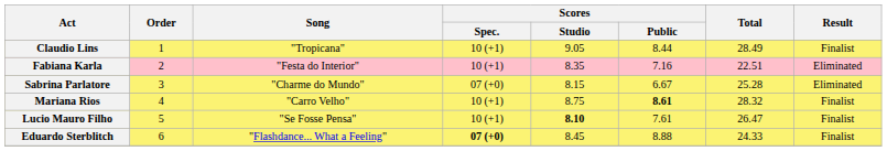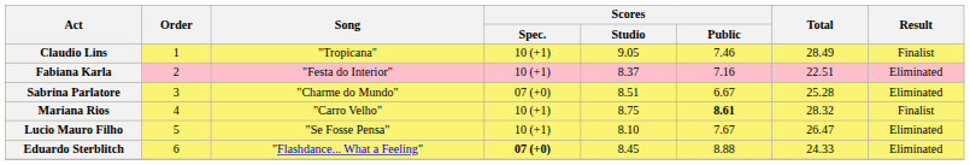 <table class="wikitable plainrowheaders" style="text-align:center; width:100%;">
 <tr>
 <th scope="col" rowspan=2 width="10.0%">Act</th>
 <th scope="col" rowspan=2 width="05.0%">Order</th>
 <th scope="col" rowspan=2 width="20.0%">Song</th>
 <th scope="col" colspan=3 width="20.0%">Scores</th>
 <th scope="col" rowspan=2 width="07.0%">Total</th>
 <th scope="col" rowspan=2 width="07.0%">Result</th>
 </tr>
 <tr>
 <th scope="col" width="07.0%">Spec.</th>
 <th scope="col" width="07.0%">Studio</th>
 <th scope="col" width="07.0%">Public</th>
 </tr>
 <tr bgcolor="FBF373">
 <th scope="row">Claudio Lins</th>
 <td>1</td>
 <td>"Tropicana"</td>
 <td>10 (+1)</td>
 <td>9.05</td>
-<td>8.44</td>
+<td>7.46</td>
 <td>28.49</td>
 <td>Finalist</td>
 </tr>
 <tr bgcolor="FFC0CB">
 <th scope="row">Fabiana Karla</th>
 <td>2</td>
 <td>"Festa do Interior"</td>
 <td>10 (+1)</td>
-<td>8.35</td>
+<td>8.37</td>
 <td>7.16</td>
 <td>22.51</td>
 <td>Eliminated</td>
 </tr>
 <tr bgcolor="FBF373">
 <th scope="row">Sabrina Parlatore</th>
 <td>3</td>
 <td>"Charme do Mundo"</td>
 <td>07 (+0)</td>
-<td>8.15</td>
+<td>8.51</td>
 <td>6.67</td>
 <td>25.28</td>
 <td>Eliminated</td>
 </tr>
 <tr bgcolor="FBF373">
 <th scope="row">Mariana Rios</th>
 <td>4</td>
 <td>"Carro Velho"</td>
 <td>10 (+1)</td>
 <td>8.75</td>
 <td><strong>8.61</strong></td>
 <td>28.32</td>
 <td>Finalist</td>
 </tr>
 <tr bgcolor="FBF373">
 <th scope="row">Lucio Mauro Filho</th>
 <td>5</td>
 <td>"Se Fosse Pensa"</td>
 <td>10 (+1)</td>
-<td><strong>8.10</strong></td>
-<td>7.61</td>
+<td>8.10</td>
+<td>7.67</td>
 <td>26.47</td>
-<td>Finalist</td>
+<td>Eliminated</td>
 </tr>
 <tr bgcolor="FBF373">
 <th scope="row">Eduardo Sterblitch</th>
 <td>6</td>
 <td>"<a href='#'>Flashdance... What a Feeling</a>"</td>
 <td><strong>07 (+0)</strong></td>
 <td>8.45</td>
 <td>8.88</td>
 <td>24.33</td>
-<td>Finalist</td>
+<td>Eliminated</td>
 </tr>
 <tr>
 </tr>
 </table>
